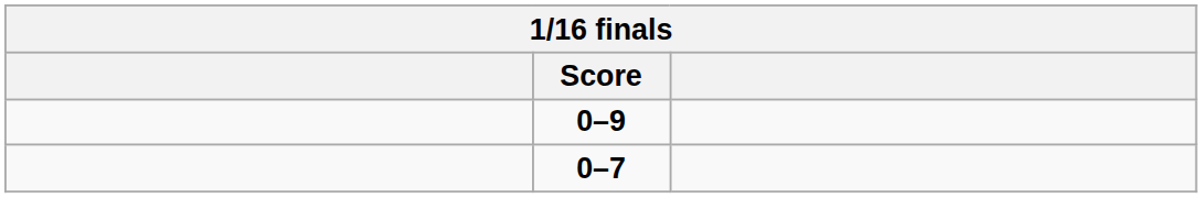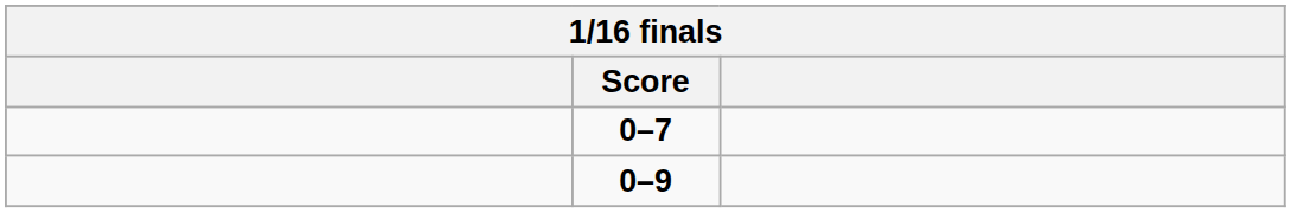 <table class="wikitable" style="text-align: center; font-size:90% ">
 <tr>
 <th colspan=3>1/16 finals</th>
 </tr>
 <tr>
 <th align="right" width="250"></th>
 <th width="60">Score</th>
 <th align="left" width="250"></th>
 </tr>
 <tr>
 <td align=left></td>
-<td align=center><strong>0–9</strong></td>
+<td align=center><strong>0–7</strong></td>
 <td align=left><strong></strong></td>
 </tr>
 <tr>
 <td align=left></td>
-<td align=center><strong>0–7</strong></td>
+<td align=center><strong>0–9</strong></td>
 <td align=left><strong></strong></td>
 </tr>
 </table>
